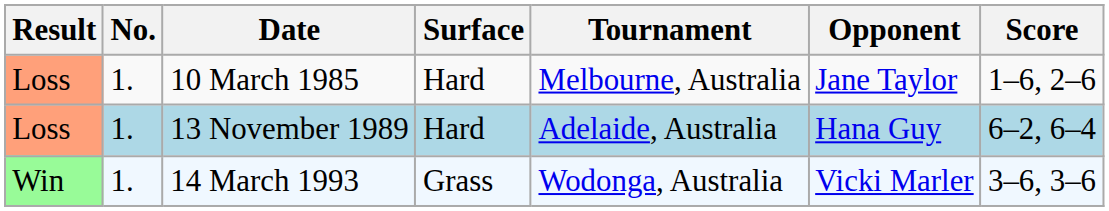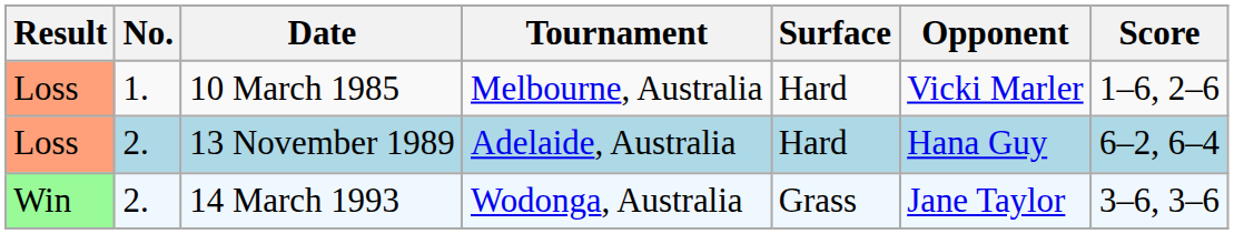 <table class="sortable wikitable" style=font-size:97%>
 <tr>
 <th>Result</th>
 <th>No.</th>
 <th>Date</th>
+<th>Tournament</th>
 <th>Surface</th>
-<th>Tournament</th>
 <th>Opponent</th>
 <th>Score</th>
 </tr>
 <tr>
 <td style="background:#ffa07a;">Loss</td>
 <td>1.</td>
 <td>10 March 1985</td>
+<td><a href='#'>Melbourne</a>, Australia</td>
 <td>Hard</td>
-<td><a href='#'>Melbourne</a>, Australia</td>
-<td> <a href='#'>Jane Taylor</a></td>
+<td> <a href='#'>Vicki Marler</a></td>
 <td>1–6, 2–6</td>
 </tr>
 <tr bgcolor=lightblue>
 <td style="background:#ffa07a;">Loss</td>
-<td>1.</td>
+<td>2.</td>
 <td>13 November 1989</td>
+<td><a href='#'>Adelaide</a>, Australia</td>
 <td>Hard</td>
-<td><a href='#'>Adelaide</a>, Australia</td>
 <td> <a href='#'>Hana Guy</a></td>
 <td>6–2, 6–4</td>
 </tr>
 <tr bgcolor=f0f8ff>
 <td style="background:#98fb98;">Win</td>
-<td>1.</td>
+<td>2.</td>
 <td>14 March 1993</td>
+<td><a href='#'>Wodonga</a>, Australia</td>
 <td>Grass</td>
-<td><a href='#'>Wodonga</a>, Australia</td>
-<td> <a href='#'>Vicki Marler</a></td>
+<td> <a href='#'>Jane Taylor</a></td>
 <td>3–6, 3–6</td>
 </tr>
 </table>
